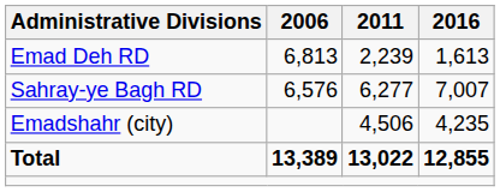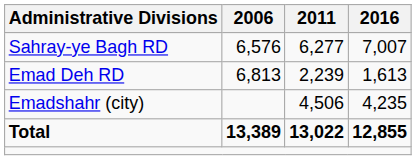 <table class="wikitable">
 <tr>
 <th>Administrative Divisions</th>
 <th>2006</th>
 <th>2011</th>
 <th>2016</th>
 </tr>
 <tr>
+<td><a href='#'>Sahray-ye Bagh RD</a></td>
+<td style="text-align: right;">6,576</td>
+<td style="text-align: right;">6,277</td>
+<td style="text-align: right;">7,007</td>
+</tr>
+<tr>
 <td><a href='#'>Emad Deh RD</a></td>
 <td style="text-align: right;">6,813</td>
 <td style="text-align: right;">2,239</td>
 <td style="text-align: right;">1,613</td>
-</tr>
-<tr>
-<td><a href='#'>Sahray-ye Bagh RD</a></td>
-<td style="text-align: right;">6,576</td>
-<td style="text-align: right;">6,277</td>
-<td style="text-align: right;">7,007</td>
 </tr>
 <tr>
 <td><a href='#'>Emadshahr</a> (city)</td>
 <td style="text-align: right;"></td>
 <td style="text-align: right;">4,506</td>
 <td style="text-align: right;">4,235</td>
 </tr>
 <tr>
 <td><strong>Total</strong></td>
 <td style="text-align: right;"><strong>13,389</strong></td>
 <td style="text-align: right;"><strong>13,022</strong></td>
 <td style="text-align: right;"><strong>12,855</strong></td>
 </tr>
 <tr>
 <td colspan=4></td>
 </tr>
 </table>
